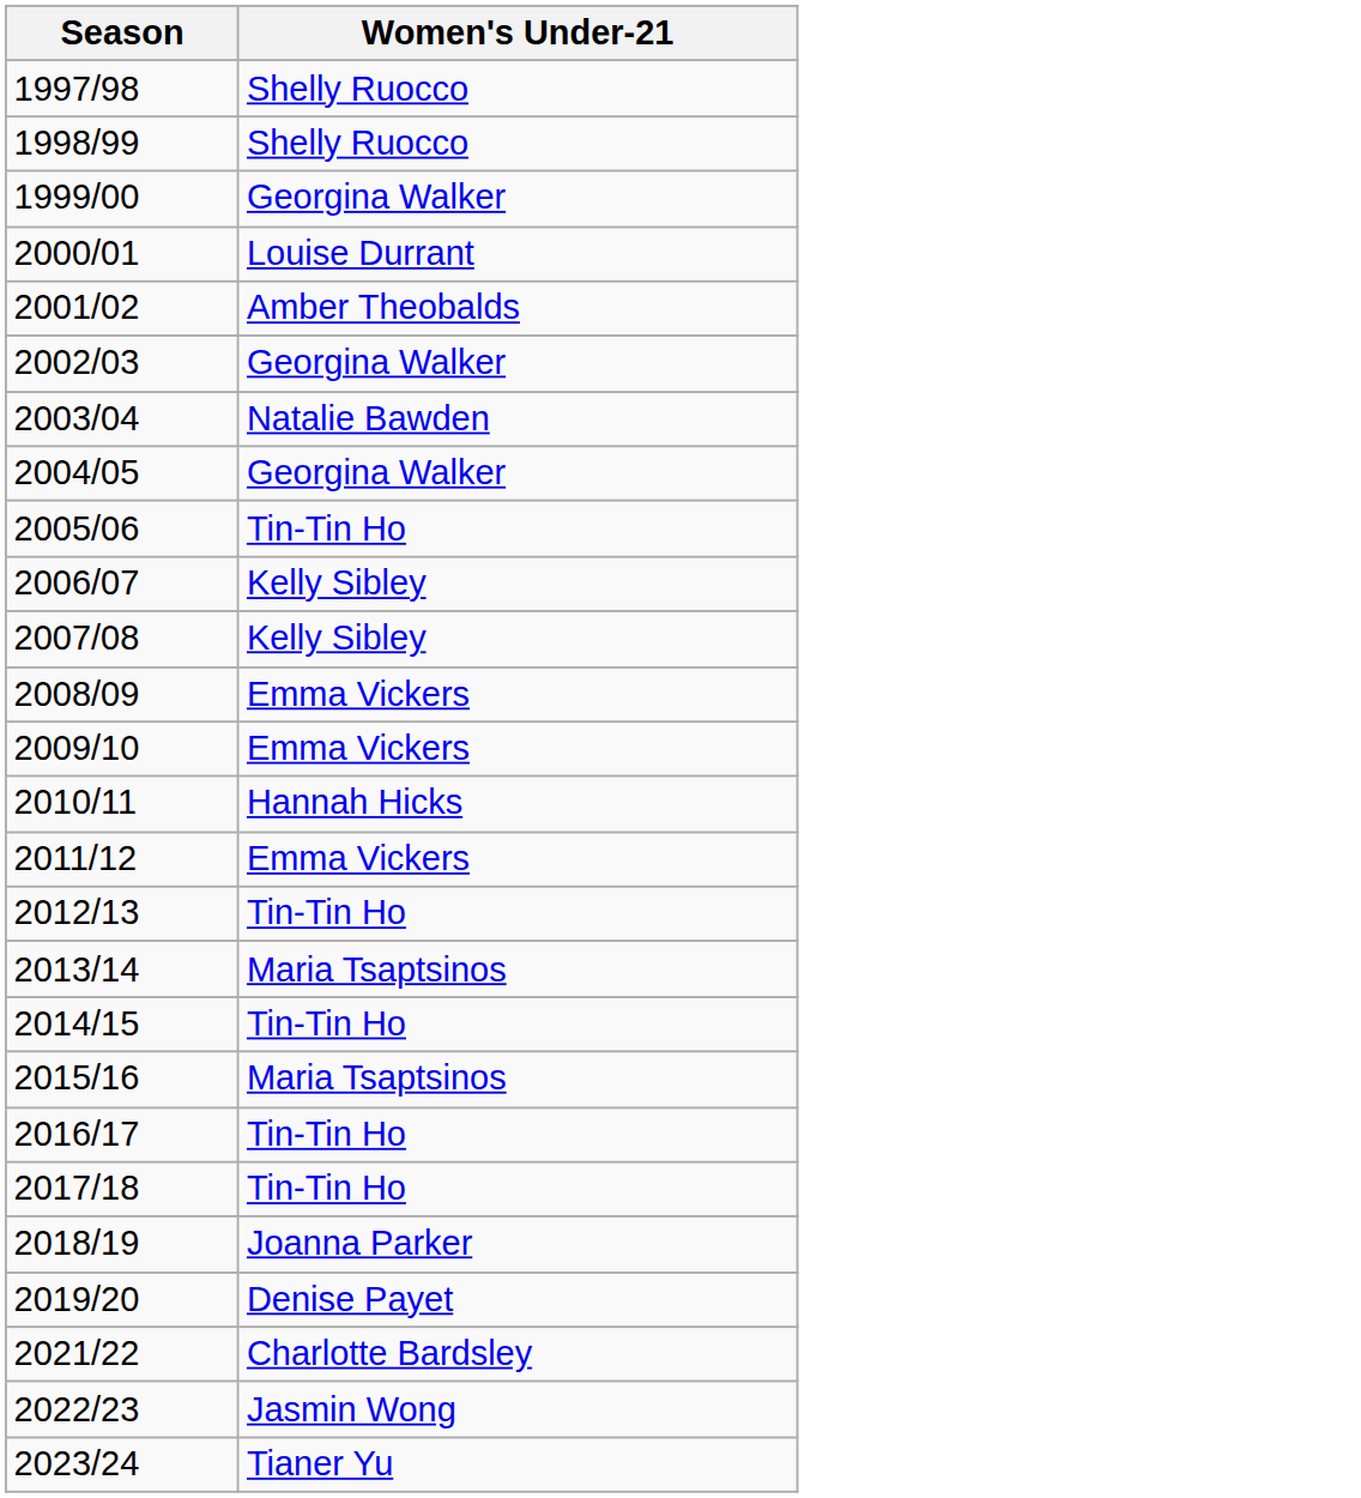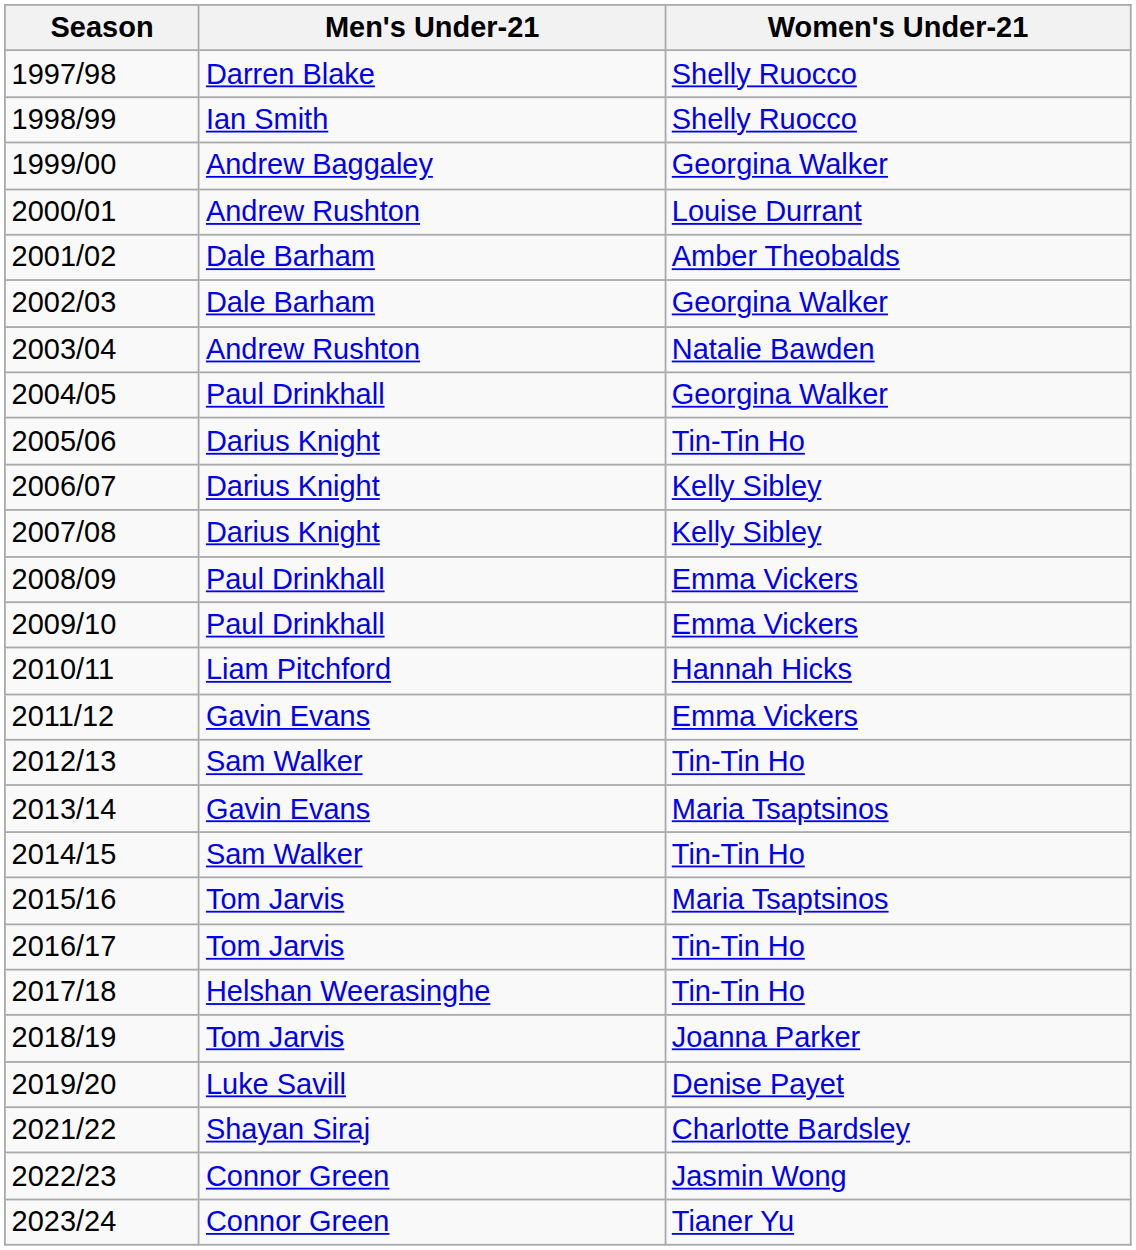 <table class=wikitable collapsible collapsed">
 <tr>
 <th width=100>Season</th>
+<th width=250>Men's Under-21</th>
 <th width=250>Women's Under-21</th>
 </tr>
 <tr>
 <td>1997/98</td>
+<td><a href='#'>Darren Blake</a></td>
 <td><a href='#'>Shelly Ruocco</a></td>
 </tr>
 <tr>
 <td>1998/99</td>
+<td><a href='#'>Ian Smith</a></td>
 <td><a href='#'>Shelly Ruocco</a></td>
 </tr>
 <tr>
 <td>1999/00</td>
+<td><a href='#'>Andrew Baggaley</a></td>
 <td><a href='#'>Georgina Walker</a></td>
 </tr>
 <tr>
 <td>2000/01</td>
+<td><a href='#'>Andrew Rushton</a></td>
 <td><a href='#'>Louise Durrant</a></td>
 </tr>
 <tr>
 <td>2001/02</td>
+<td><a href='#'>Dale Barham</a></td>
 <td><a href='#'>Amber Theobalds</a></td>
 </tr>
 <tr>
 <td>2002/03</td>
+<td><a href='#'>Dale Barham</a></td>
 <td><a href='#'>Georgina Walker</a></td>
 </tr>
 <tr>
 <td>2003/04</td>
+<td><a href='#'>Andrew Rushton</a></td>
 <td><a href='#'>Natalie Bawden</a></td>
 </tr>
 <tr>
 <td>2004/05</td>
+<td><a href='#'>Paul Drinkhall</a></td>
 <td><a href='#'>Georgina Walker</a></td>
 </tr>
 <tr>
 <td>2005/06</td>
+<td><a href='#'>Darius Knight</a></td>
 <td><a href='#'>Tin-Tin Ho</a></td>
 </tr>
 <tr>
 <td>2006/07</td>
+<td><a href='#'>Darius Knight</a></td>
 <td><a href='#'>Kelly Sibley</a></td>
 </tr>
 <tr>
 <td>2007/08</td>
+<td><a href='#'>Darius Knight</a></td>
 <td><a href='#'>Kelly Sibley</a></td>
 </tr>
 <tr>
 <td>2008/09</td>
+<td><a href='#'>Paul Drinkhall</a></td>
 <td><a href='#'>Emma Vickers</a></td>
 </tr>
 <tr>
 <td>2009/10</td>
+<td><a href='#'>Paul Drinkhall</a></td>
 <td><a href='#'>Emma Vickers</a></td>
 </tr>
 <tr>
 <td>2010/11</td>
+<td><a href='#'>Liam Pitchford</a></td>
 <td><a href='#'>Hannah Hicks</a></td>
 </tr>
 <tr>
 <td>2011/12</td>
+<td><a href='#'>Gavin Evans</a></td>
 <td><a href='#'>Emma Vickers</a></td>
 </tr>
 <tr>
 <td>2012/13</td>
+<td><a href='#'>Sam Walker</a></td>
 <td><a href='#'>Tin-Tin Ho</a></td>
 </tr>
 <tr>
 <td>2013/14</td>
+<td><a href='#'>Gavin Evans</a></td>
 <td><a href='#'>Maria Tsaptsinos</a></td>
 </tr>
 <tr>
 <td>2014/15</td>
+<td><a href='#'>Sam Walker</a></td>
 <td><a href='#'>Tin-Tin Ho</a></td>
 </tr>
 <tr>
 <td>2015/16</td>
+<td><a href='#'>Tom Jarvis</a></td>
 <td><a href='#'>Maria Tsaptsinos</a></td>
 </tr>
 <tr>
 <td>2016/17</td>
+<td><a href='#'>Tom Jarvis</a></td>
 <td><a href='#'>Tin-Tin Ho</a></td>
 </tr>
 <tr>
 <td>2017/18</td>
+<td><a href='#'>Helshan Weerasinghe</a></td>
 <td><a href='#'>Tin-Tin Ho</a></td>
 </tr>
 <tr>
 <td>2018/19</td>
+<td><a href='#'>Tom Jarvis</a></td>
 <td><a href='#'>Joanna Parker</a></td>
 </tr>
 <tr>
 <td>2019/20</td>
+<td><a href='#'>Luke Savill</a></td>
 <td><a href='#'>Denise Payet</a></td>
 </tr>
 <tr>
 <td>2021/22</td>
+<td><a href='#'>Shayan Siraj</a></td>
 <td><a href='#'>Charlotte Bardsley</a></td>
 </tr>
 <tr>
 <td>2022/23</td>
+<td><a href='#'>Connor Green</a></td>
 <td><a href='#'>Jasmin Wong</a></td>
 </tr>
 <tr>
 <td>2023/24</td>
+<td><a href='#'>Connor Green</a></td>
 <td><a href='#'>Tianer Yu</a></td>
 </tr>
 </table>
